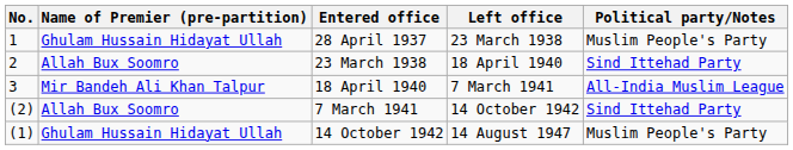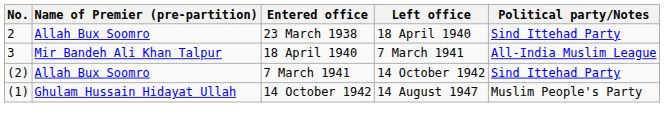 <table class="wikitable">
 <tr>
 <th>No.</th>
 <th align=center>Name of Premier (pre-partition)</th>
 <th align=center>Entered office</th>
 <th align=center>Left office</th>
 <th align=center>Political party/Notes</th>
-</tr>
-<tr>
-<td>1</td>
-<td><a href='#'>Ghulam Hussain Hidayat Ullah</a></td>
-<td>28 April 1937</td>
-<td>23 March 1938</td>
-<td>Muslim People's Party</td>
 </tr>
 <tr>
 <td>2</td>
 <td><a href='#'>Allah Bux Soomro</a></td>
 <td>23 March 1938</td>
 <td>18 April 1940</td>
 <td><a href='#'>Sind Ittehad Party</a></td>
 </tr>
 <tr>
 <td>3</td>
 <td><a href='#'>Mir Bandeh Ali Khan Talpur</a></td>
 <td>18 April 1940</td>
 <td>7 March 1941</td>
 <td><a href='#'>All-India Muslim League</a></td>
 </tr>
 <tr>
 <td>(2)</td>
 <td><a href='#'>Allah Bux Soomro</a></td>
 <td>7 March 1941</td>
 <td>14 October 1942</td>
 <td><a href='#'>Sind Ittehad Party</a></td>
 </tr>
 <tr>
 <td>(1)</td>
 <td><a href='#'>Ghulam Hussain Hidayat Ullah</a></td>
 <td>14 October 1942</td>
 <td>14 August 1947</td>
 <td>Muslim People's Party</td>
 </tr>
 </table>
